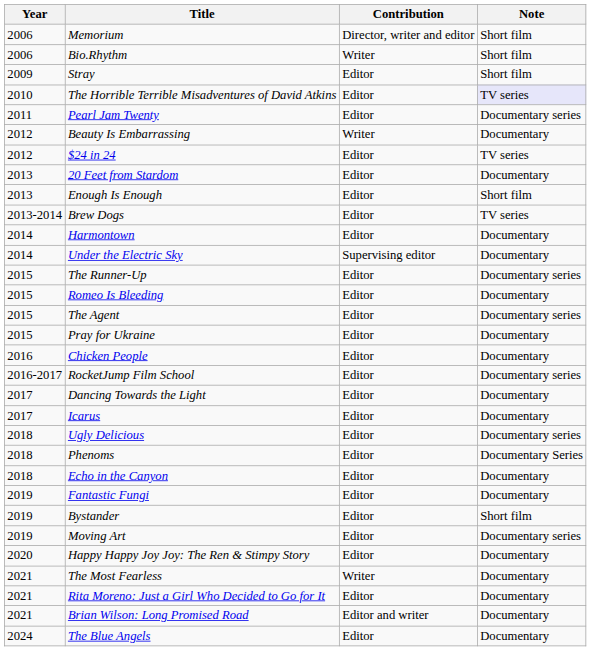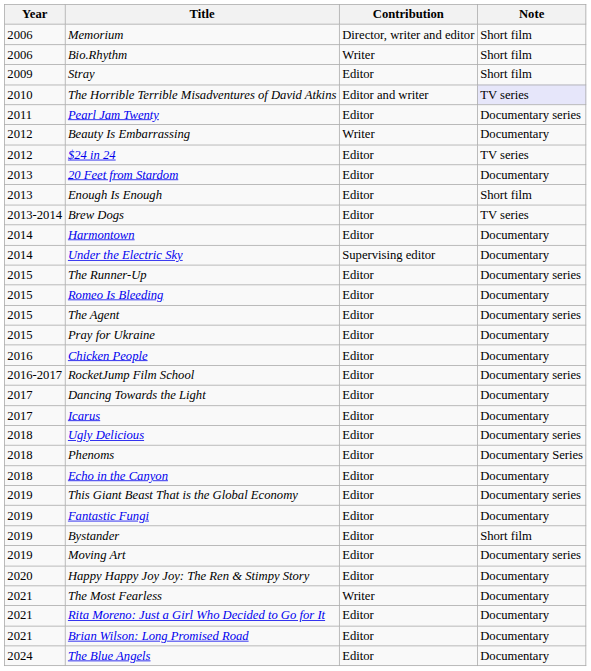 <table class="wikitable sortable">
 <tr>
 <th>Year</th>
 <th>Title</th>
 <th>Contribution</th>
 <th>Note</th>
 </tr>
 <tr>
 <td>2006</td>
 <td><em>Memorium</em></td>
 <td>Director, writer and editor</td>
 <td>Short film</td>
 </tr>
 <tr>
 <td>2006</td>
 <td><em>Bio.Rhythm</em></td>
 <td>Writer</td>
 <td>Short film</td>
 </tr>
 <tr>
 <td>2009</td>
 <td><em>Stray</em></td>
 <td>Editor</td>
 <td>Short film</td>
 </tr>
 <tr>
 <td>2010</td>
 <td><em>The Horrible Terrible Misadventures of David Atkins</em></td>
-<td>Editor</td>
+<td>Editor and writer</td>
 <td style="background: lavender;">TV series</td>
 </tr>
 <tr>
 <td>2011</td>
 <td><em><a href='#'>Pearl Jam Twenty</a></em></td>
 <td>Editor</td>
 <td>Documentary series</td>
 </tr>
 <tr>
 <td>2012</td>
 <td><em>Beauty Is Embarrassing</em></td>
 <td>Writer</td>
 <td>Documentary</td>
 </tr>
 <tr>
 <td>2012</td>
 <td><em><a href='#'>$24 in 24</a></em></td>
 <td>Editor</td>
 <td>TV series</td>
 </tr>
 <tr>
 <td>2013</td>
 <td><em><a href='#'>20 Feet from Stardom</a></em></td>
 <td>Editor</td>
 <td>Documentary</td>
 </tr>
 <tr>
 <td>2013</td>
 <td><em>Enough Is Enough</em></td>
 <td>Editor</td>
 <td>Short film</td>
 </tr>
 <tr>
 <td>2013-2014</td>
 <td><em>Brew Dogs</em></td>
 <td>Editor</td>
 <td>TV series</td>
 </tr>
 <tr>
 <td>2014</td>
 <td><em><a href='#'>Harmontown</a></em></td>
 <td>Editor</td>
 <td>Documentary</td>
 </tr>
 <tr>
 <td>2014</td>
 <td><em><a href='#'>Under the Electric Sky</a></em></td>
 <td>Supervising editor</td>
 <td>Documentary</td>
 </tr>
 <tr>
 <td>2015</td>
 <td><em>The Runner-Up</em></td>
 <td>Editor</td>
 <td>Documentary series</td>
 </tr>
 <tr>
 <td>2015</td>
 <td><em><a href='#'>Romeo Is Bleeding</a></em></td>
 <td>Editor</td>
 <td>Documentary</td>
 </tr>
 <tr>
 <td>2015</td>
 <td><em>The Agent</em></td>
 <td>Editor</td>
 <td>Documentary series</td>
 </tr>
 <tr>
 <td>2015</td>
 <td><em>Pray for Ukraine</em></td>
 <td>Editor</td>
 <td>Documentary</td>
 </tr>
 <tr>
 <td>2016</td>
 <td><em><a href='#'>Chicken People</a></em></td>
 <td>Editor</td>
 <td>Documentary</td>
 </tr>
 <tr>
 <td>2016-2017</td>
 <td><em>RocketJump Film School</em></td>
 <td>Editor</td>
 <td>Documentary series</td>
 </tr>
 <tr>
 <td>2017</td>
 <td><em>Dancing Towards the Light</em></td>
 <td>Editor</td>
 <td>Documentary</td>
 </tr>
 <tr>
 <td>2017</td>
 <td><em><a href='#'>Icarus</a></em></td>
 <td>Editor</td>
 <td>Documentary</td>
 </tr>
 <tr>
 <td>2018</td>
 <td><em><a href='#'>Ugly Delicious</a></em></td>
 <td>Editor</td>
 <td>Documentary series</td>
 </tr>
 <tr>
 <td>2018</td>
 <td><em>Phenoms</em></td>
 <td>Editor</td>
 <td>Documentary Series</td>
 </tr>
 <tr>
 <td>2018</td>
 <td><em><a href='#'>Echo in the Canyon</a></em></td>
 <td>Editor</td>
 <td>Documentary</td>
 </tr>
 <tr>
 <td>2019</td>
+<td><em>This Giant Beast That is the Global Economy</em></td>
+<td>Editor</td>
+<td>Documentary series</td>
+</tr>
+<tr>
+<td>2019</td>
 <td><em><a href='#'>Fantastic Fungi</a></em></td>
 <td>Editor</td>
 <td>Documentary</td>
 </tr>
 <tr>
 <td>2019</td>
 <td><em>Bystander</em></td>
 <td>Editor</td>
 <td>Short film</td>
 </tr>
 <tr>
 <td>2019</td>
 <td><em>Moving Art</em></td>
 <td>Editor</td>
 <td>Documentary series</td>
 </tr>
 <tr>
 <td>2020</td>
 <td><em>Happy Happy Joy Joy: The Ren & Stimpy Story</em></td>
 <td>Editor</td>
 <td>Documentary</td>
 </tr>
 <tr>
 <td>2021</td>
 <td><em>The Most Fearless</em></td>
 <td>Writer</td>
 <td>Documentary</td>
 </tr>
 <tr>
 <td>2021</td>
 <td><em><a href='#'>Rita Moreno: Just a Girl Who Decided to Go for It</a></em></td>
 <td>Editor</td>
 <td>Documentary</td>
 </tr>
 <tr>
 <td>2021</td>
 <td><em><a href='#'>Brian Wilson: Long Promised Road</a></em></td>
-<td>Editor and writer</td>
+<td>Editor</td>
 <td>Documentary</td>
 </tr>
 <tr>
 <td>2024</td>
 <td><em><a href='#'>The Blue Angels</a></em></td>
 <td>Editor</td>
 <td>Documentary</td>
 </tr>
 </table>
